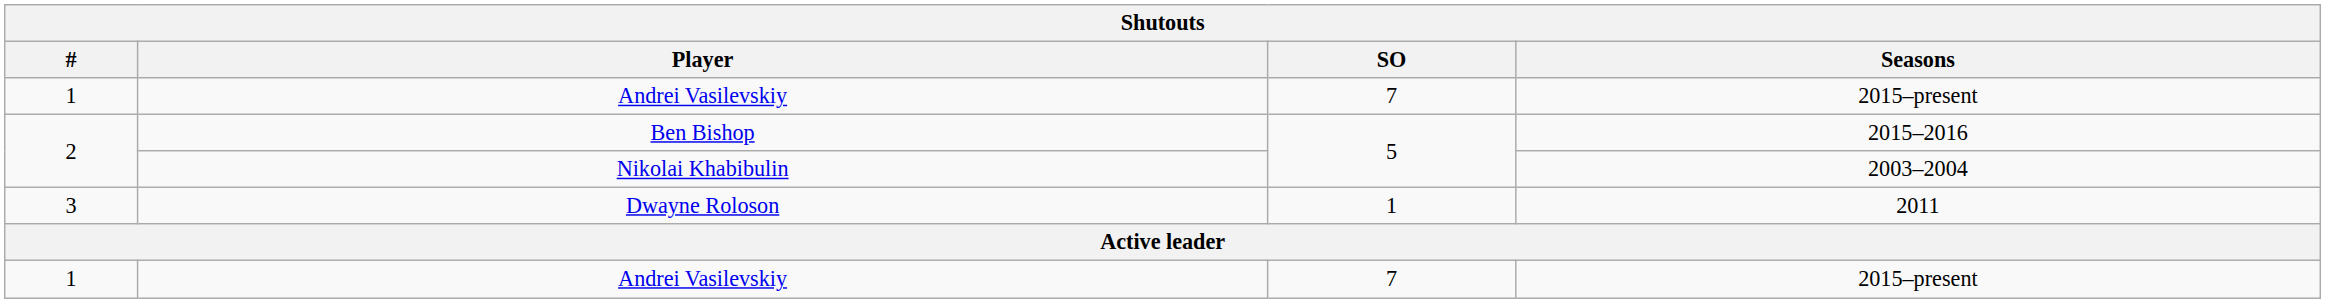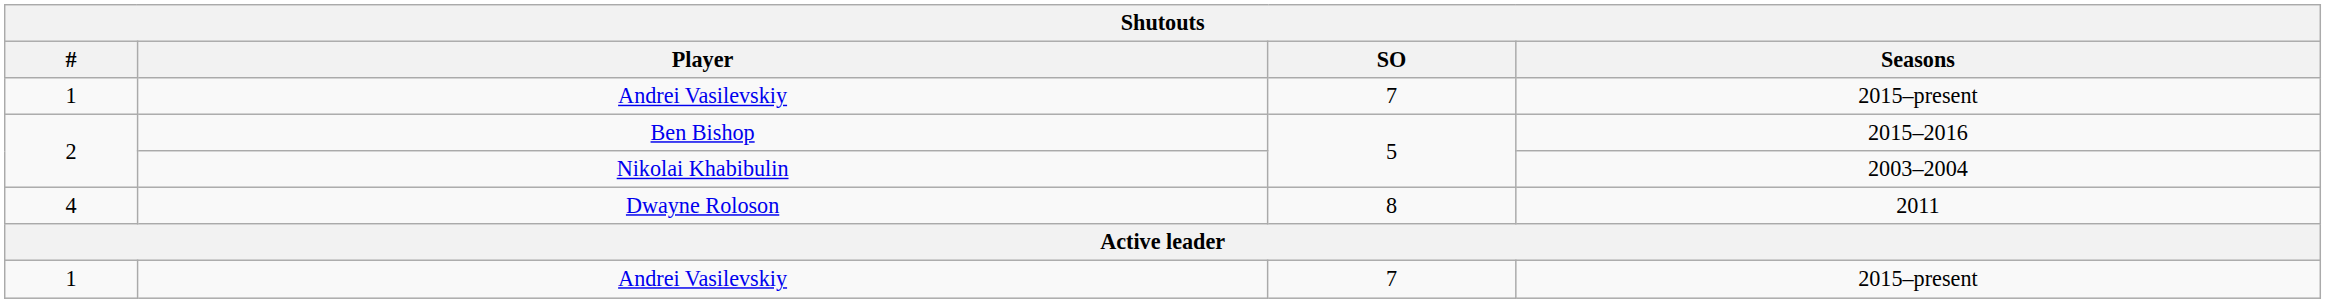 <table class="wikitable" style="text-align: center; font-size: 95%" width="80%">
 <tr>
 <th colspan="4">Shutouts</th>
 </tr>
 <tr>
 <th>#</th>
 <th>Player</th>
 <th>SO</th>
 <th>Seasons</th>
 </tr>
 <tr>
 <td>1</td>
 <td><a href='#'>Andrei Vasilevskiy</a></td>
 <td>7</td>
 <td>2015–present</td>
 </tr>
 <tr>
 <td rowspan="2">2</td>
 <td><a href='#'>Ben Bishop</a></td>
 <td rowspan="2">5</td>
 <td>2015–2016</td>
 </tr>
 <tr>
 <td><a href='#'>Nikolai Khabibulin</a></td>
 <td>2003–2004</td>
 </tr>
 <tr>
-<td>3</td>
+<td>4</td>
 <td><a href='#'>Dwayne Roloson</a></td>
-<td>1</td>
+<td>8</td>
 <td>2011</td>
 </tr>
 <tr>
 <th colspan="4">Active leader</th>
 </tr>
 <tr>
 <td>1</td>
 <td><a href='#'>Andrei Vasilevskiy</a></td>
 <td>7</td>
 <td>2015–present</td>
 </tr>
 </table>
